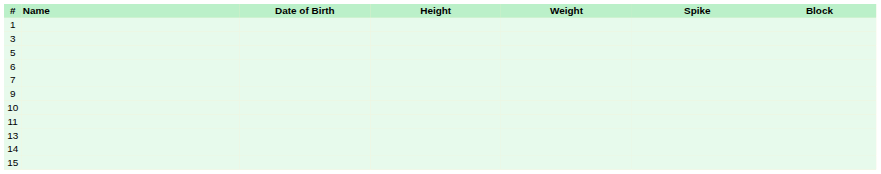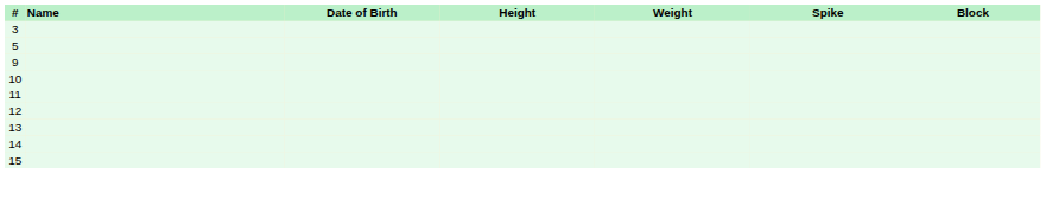 <table border=0 cellpadding=2 cellspacing=0  |- bgcolor=#FFECCE style="text-align:center; font-size:90%; width:100%">
 <tr bgcolor=#BBF0C9>
 <th width=2%>#</th>
 <th align=left width=25%>Name</th>
 <th width=15%>Date of Birth</th>
 <th width=15%>Height</th>
 <th width=15%>Weight</th>
 <th width=15%>Spike</th>
 <th width=15%>Block</th>
-</tr>
-<tr bgcolor=#E7FAEC>
-<td>1</td>
-<td align=left></td>
-<td align=right></td>
-<td></td>
-<td></td>
-<td></td>
-<td></td>
 </tr>
 <tr bgcolor=#E7FAEC>
 <td>3</td>
 <td align=left></td>
 <td align=right></td>
 <td></td>
 <td></td>
 <td></td>
 <td></td>
 </tr>
 <tr bgcolor=#E7FAEC>
 <td>5</td>
-<td align=left></td>
-<td align=right></td>
-<td></td>
-<td></td>
-<td></td>
-<td></td>
-</tr>
-<tr bgcolor=#E7FAEC>
-<td>6</td>
-<td align=left></td>
-<td align=right></td>
-<td></td>
-<td></td>
-<td></td>
-<td></td>
-</tr>
-<tr bgcolor=#E7FAEC>
-<td>7</td>
 <td align=left></td>
 <td align=right></td>
 <td></td>
 <td></td>
 <td></td>
 <td></td>
 </tr>
 <tr bgcolor=#E7FAEC>
 <td>9</td>
 <td align=left></td>
 <td align=right></td>
 <td></td>
 <td></td>
 <td></td>
 <td></td>
 </tr>
 <tr bgcolor=#E7FAEC>
 <td>10</td>
 <td align=left></td>
 <td align=right></td>
 <td></td>
 <td></td>
 <td></td>
 <td></td>
 </tr>
 <tr bgcolor=#E7FAEC>
 <td>11</td>
 <td align=left></td>
 <td align=right></td>
 <td></td>
 <td></td>
 <td></td>
 <td></td>
 </tr>
 <tr bgcolor=#E7FAEC>
+<td>12</td>
+<td align=left></td>
+<td align=right></td>
+<td></td>
+<td></td>
+<td></td>
+<td></td>
+</tr>
+<tr bgcolor=#E7FAEC>
 <td>13</td>
 <td align=left></td>
 <td align=right></td>
 <td></td>
 <td></td>
 <td></td>
 <td></td>
 </tr>
 <tr bgcolor=#E7FAEC>
 <td>14</td>
 <td align=left></td>
 <td align=right></td>
 <td></td>
 <td></td>
 <td></td>
 <td></td>
 </tr>
 <tr bgcolor=#E7FAEC>
 <td>15</td>
 <td align=left></td>
 <td align=right></td>
 <td></td>
 <td></td>
 <td></td>
 <td></td>
 </tr>
 </table>
